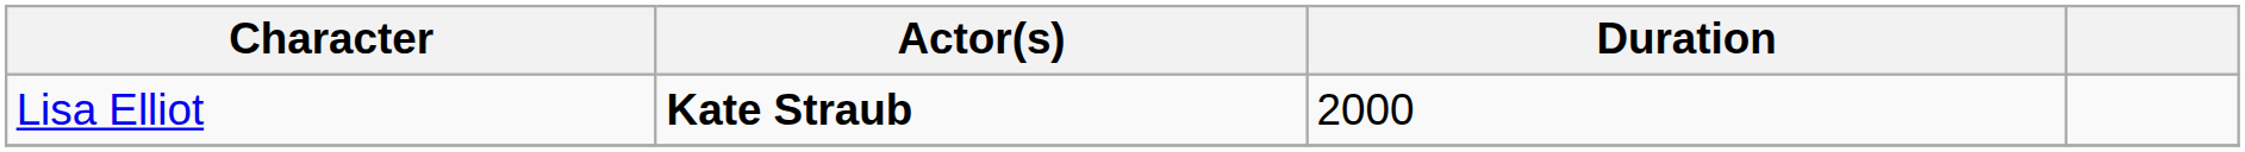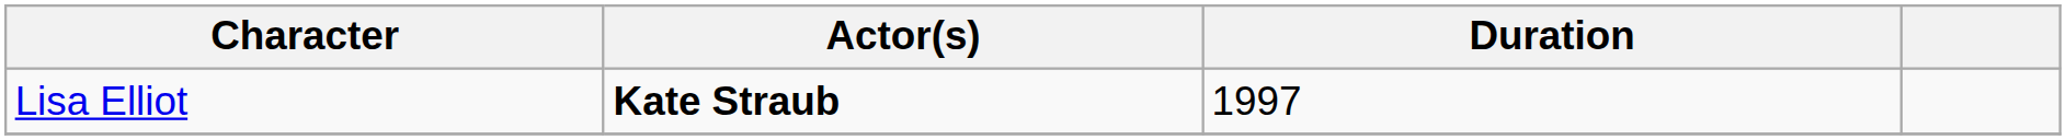 <table class="wikitable">
 <tr>
 <th scope="col" width="230">Character</th>
 <th scope="col" width="230">Actor(s)</th>
 <th scope="col" width="270">Duration</th>
 <th scope="col" width="55"></th>
 </tr>
 <tr>
 <td><a href='#'>Lisa Elliot</a></td>
 <td><strong>Kate Straub</strong></td>
-<td>2000</td>
+<td>1997</td>
 <td></td>
 </tr>
 <tr>
 </tr>
 </table>
